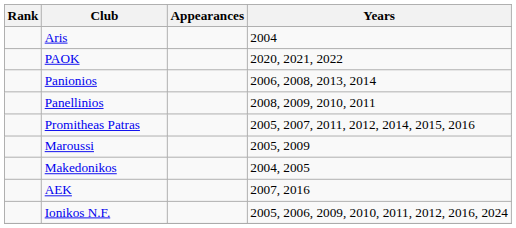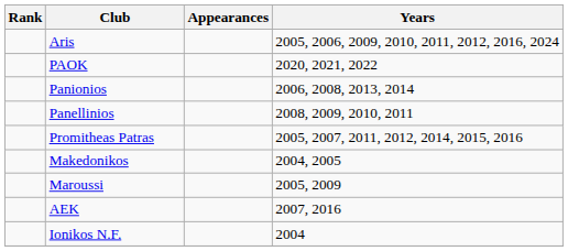 <table class="wikitable" style="font-size:90%">
 <tr>
 <th>Rank</th>
 <th width=130>Club</th>
 <th>Appearances</th>
 <th>Years</th>
 </tr>
 <tr>
 <td></td>
 <td><a href='#'>Aris</a></td>
 <td></td>
-<td>2004</td>
+<td>2005, 2006, 2009, 2010, 2011, 2012, 2016, 2024</td>
 </tr>
 <tr>
 <td></td>
 <td><a href='#'>PAOK</a></td>
 <td></td>
 <td>2020, 2021, 2022</td>
 </tr>
 <tr>
 <td></td>
 <td><a href='#'>Panionios</a></td>
 <td></td>
 <td>2006, 2008, 2013, 2014</td>
 </tr>
 <tr>
 <td></td>
 <td><a href='#'>Panellinios</a></td>
 <td></td>
 <td>2008, 2009, 2010, 2011</td>
 </tr>
 <tr>
 <td></td>
 <td><a href='#'>Promitheas Patras</a></td>
 <td></td>
 <td>2005, 2007, 2011, 2012, 2014, 2015, 2016</td>
 </tr>
 <tr>
 <td></td>
+<td><a href='#'>Makedonikos</a></td>
+<td></td>
+<td>2004, 2005</td>
+</tr>
+<tr>
+<td></td>
 <td><a href='#'>Maroussi</a></td>
 <td></td>
 <td>2005, 2009</td>
-</tr>
-<tr>
-<td></td>
-<td><a href='#'>Makedonikos</a></td>
-<td></td>
-<td>2004, 2005</td>
 </tr>
 <tr>
 <td></td>
 <td><a href='#'>AEK</a></td>
 <td></td>
 <td>2007, 2016</td>
 </tr>
 <tr>
 <td></td>
 <td><a href='#'>Ionikos N.F.</a></td>
 <td></td>
-<td>2005, 2006, 2009, 2010, 2011, 2012, 2016, 2024</td>
+<td>2004</td>
 </tr>
 <tr>
 </tr>
 </table>
